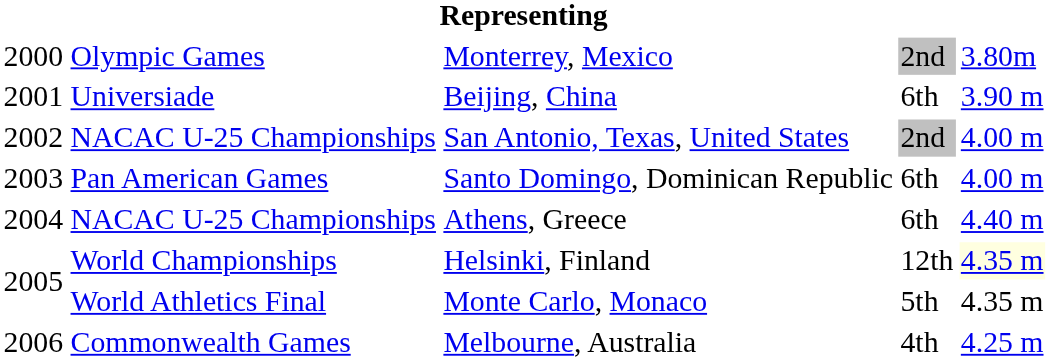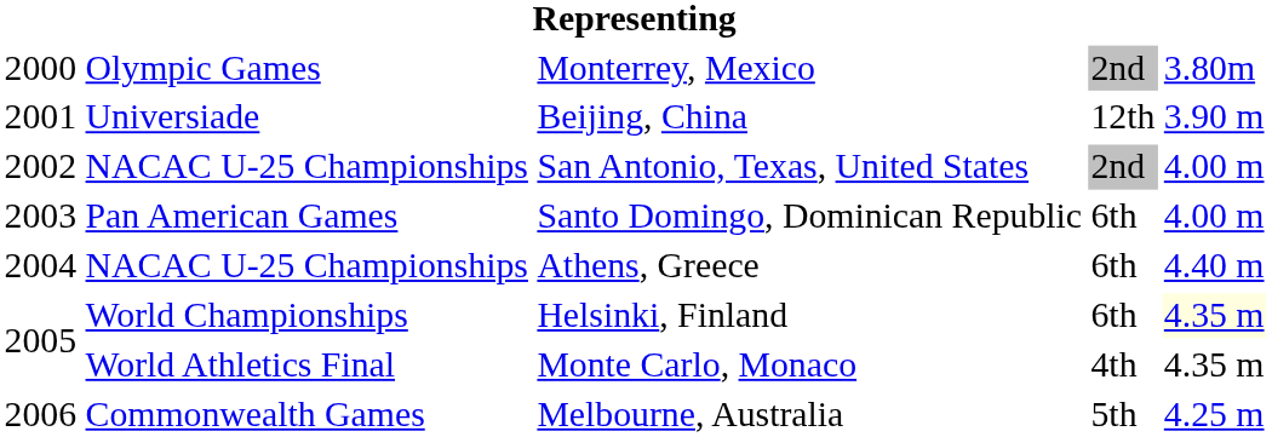 <table>
 <tr>
 <th colspan="6">Representing </th>
 </tr>
 <tr>
 <td>2000</td>
 <td><a href='#'>Olympic Games</a></td>
 <td><a href='#'>Monterrey</a>, <a href='#'>Mexico</a></td>
 <td bgcolor=silver>2nd</td>
 <td><a href='#'>3.80m</a></td>
 </tr>
 <tr>
 <td>2001</td>
 <td><a href='#'>Universiade</a></td>
 <td><a href='#'>Beijing</a>, <a href='#'>China</a></td>
-<td>6th</td>
+<td>12th</td>
 <td><a href='#'>3.90 m</a></td>
 </tr>
 <tr>
 <td>2002</td>
 <td><a href='#'>NACAC U-25 Championships</a></td>
 <td><a href='#'>San Antonio, Texas</a>, <a href='#'>United States</a></td>
 <td bgcolor=silver>2nd</td>
 <td><a href='#'>4.00 m</a></td>
 </tr>
 <tr>
 <td>2003</td>
 <td><a href='#'>Pan American Games</a></td>
 <td><a href='#'>Santo Domingo</a>, Dominican Republic</td>
 <td>6th</td>
 <td><a href='#'>4.00 m</a></td>
 </tr>
 <tr>
 <td>2004</td>
 <td><a href='#'>NACAC U-25 Championships</a></td>
 <td><a href='#'>Athens</a>, Greece</td>
 <td>6th</td>
 <td><a href='#'>4.40 m</a></td>
 </tr>
 <tr>
 <td rowspan=2>2005</td>
 <td><a href='#'>World Championships</a></td>
 <td><a href='#'>Helsinki</a>, Finland</td>
-<td>12th</td>
+<td>6th</td>
 <td style="background: lightyellow;"><a href='#'>4.35 m</a></td>
 </tr>
 <tr>
 <td><a href='#'>World Athletics Final</a></td>
 <td><a href='#'>Monte Carlo</a>, <a href='#'>Monaco</a></td>
-<td>5th</td>
+<td>4th</td>
 <td>4.35 m</td>
 </tr>
 <tr>
 <td>2006</td>
 <td><a href='#'>Commonwealth Games</a></td>
 <td><a href='#'>Melbourne</a>, Australia</td>
-<td>4th</td>
+<td>5th</td>
 <td><a href='#'>4.25 m</a></td>
 </tr>
 </table>
